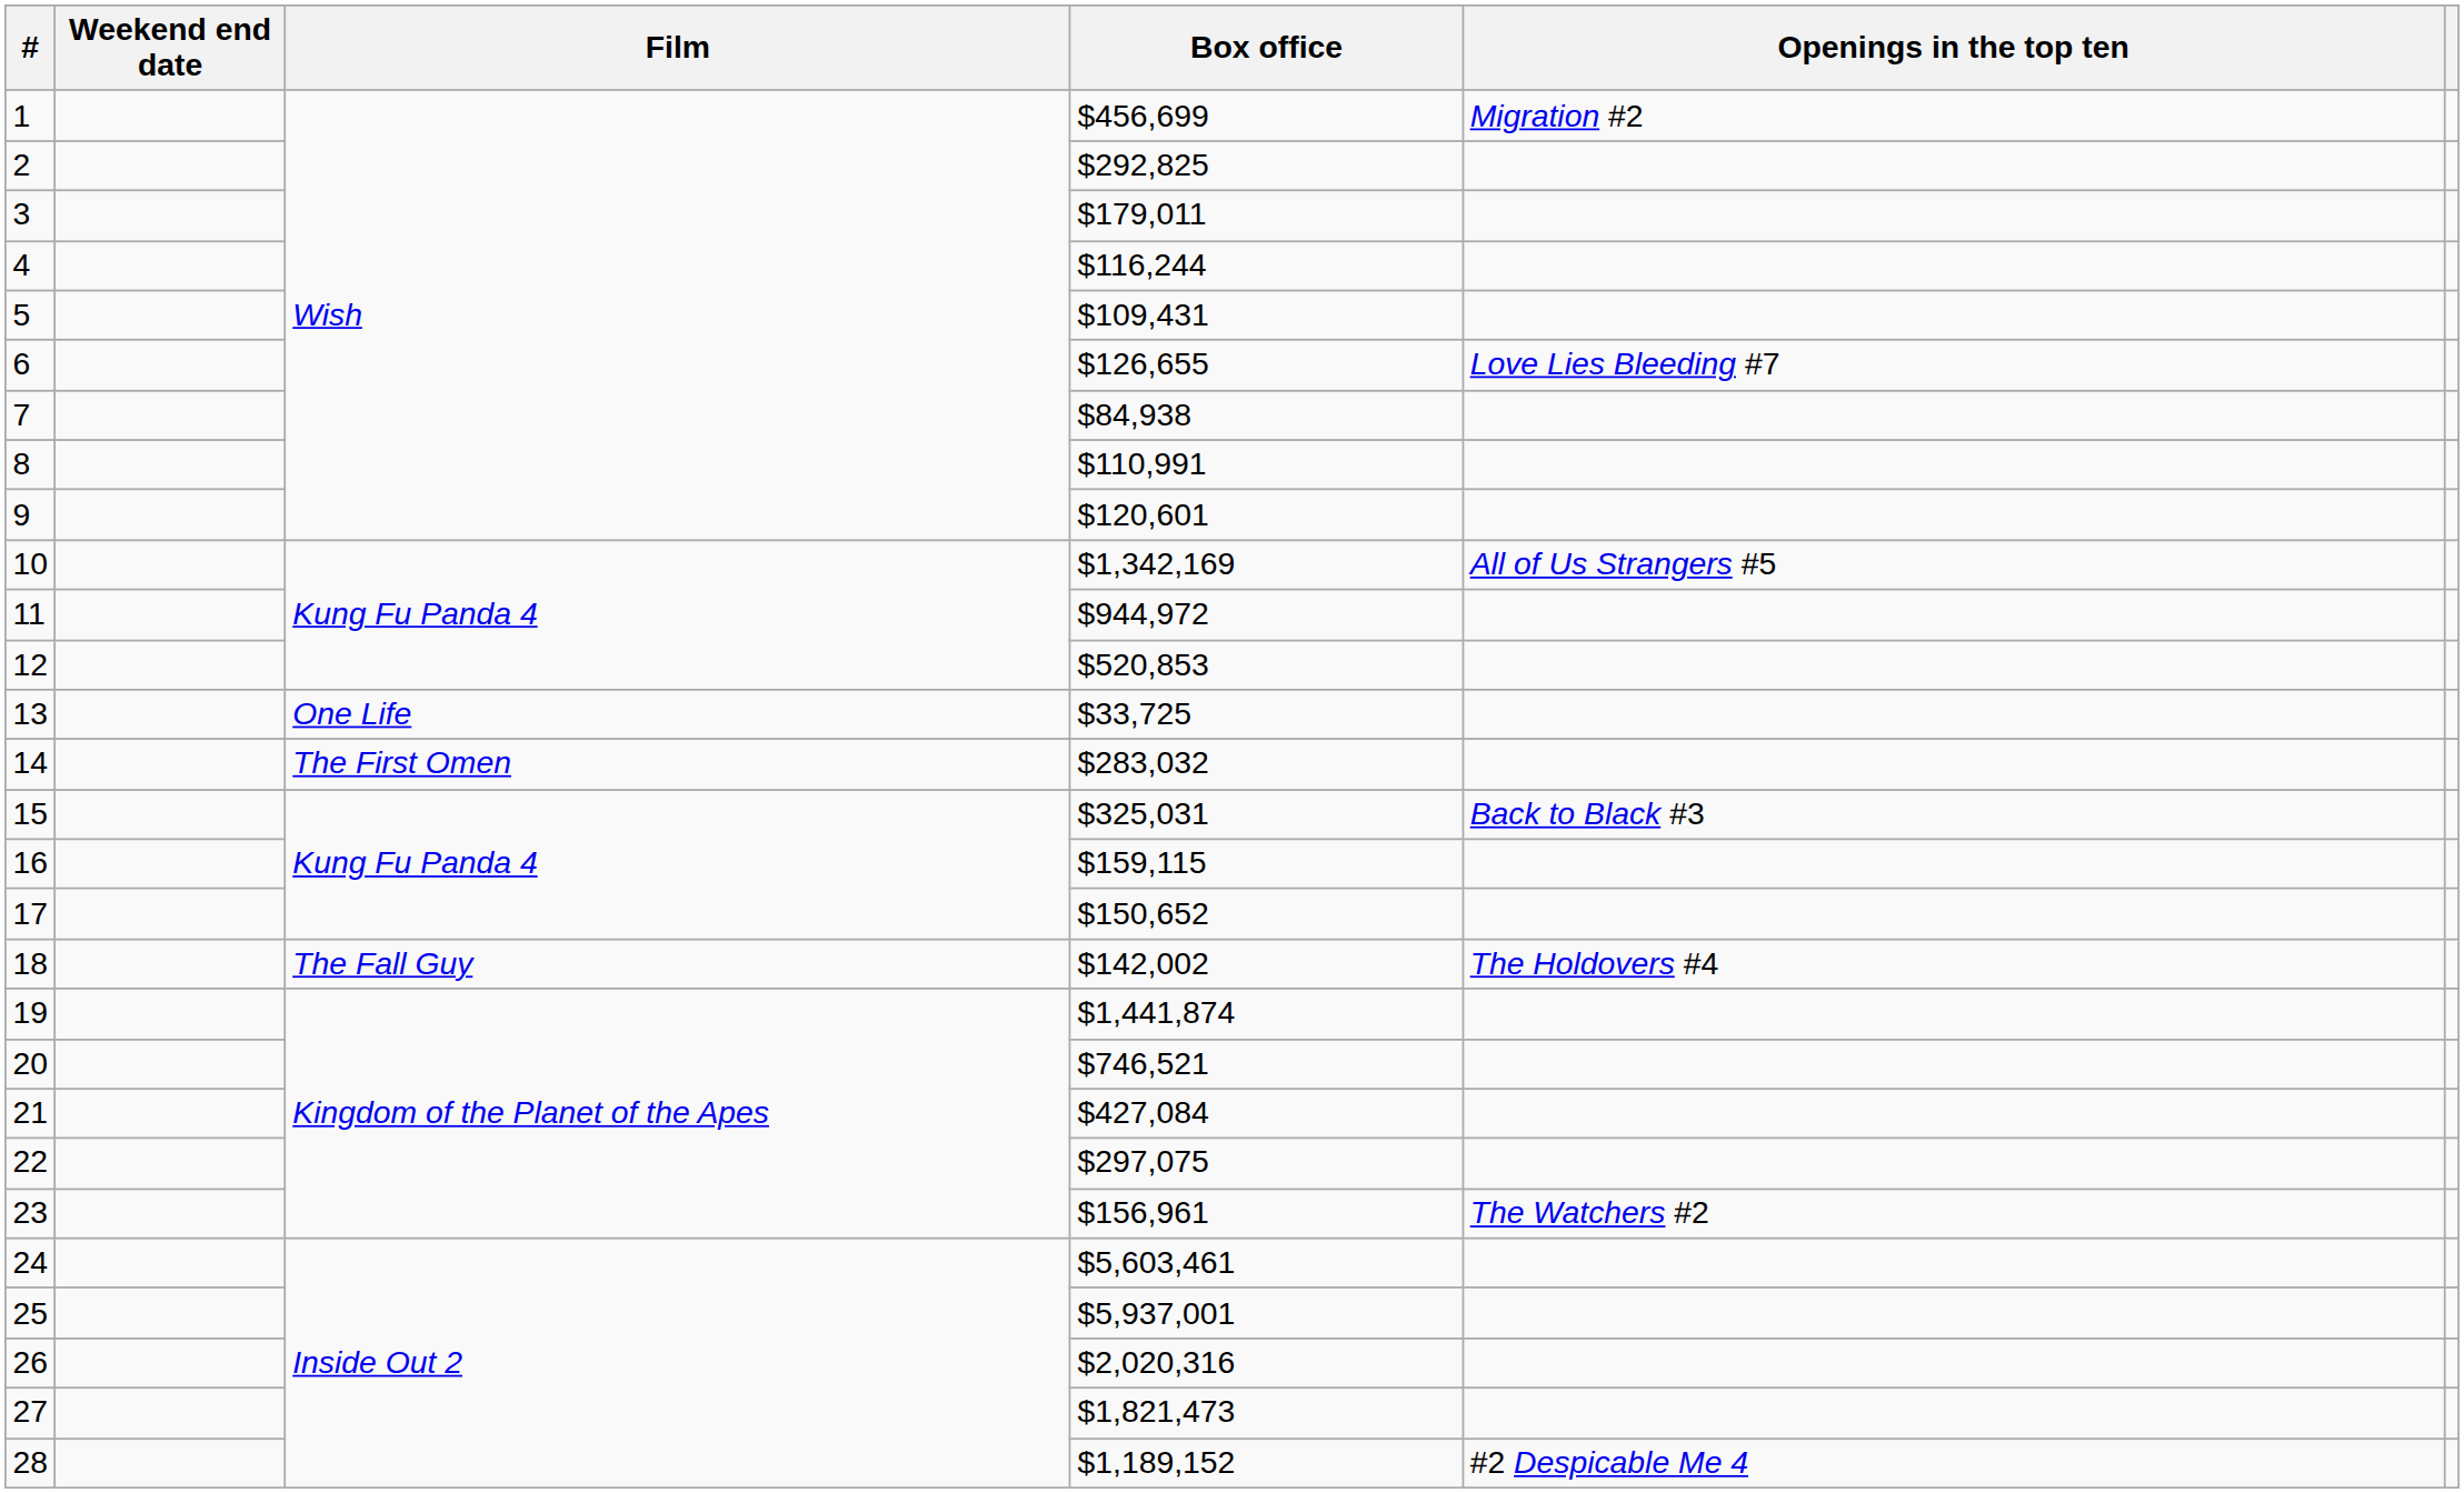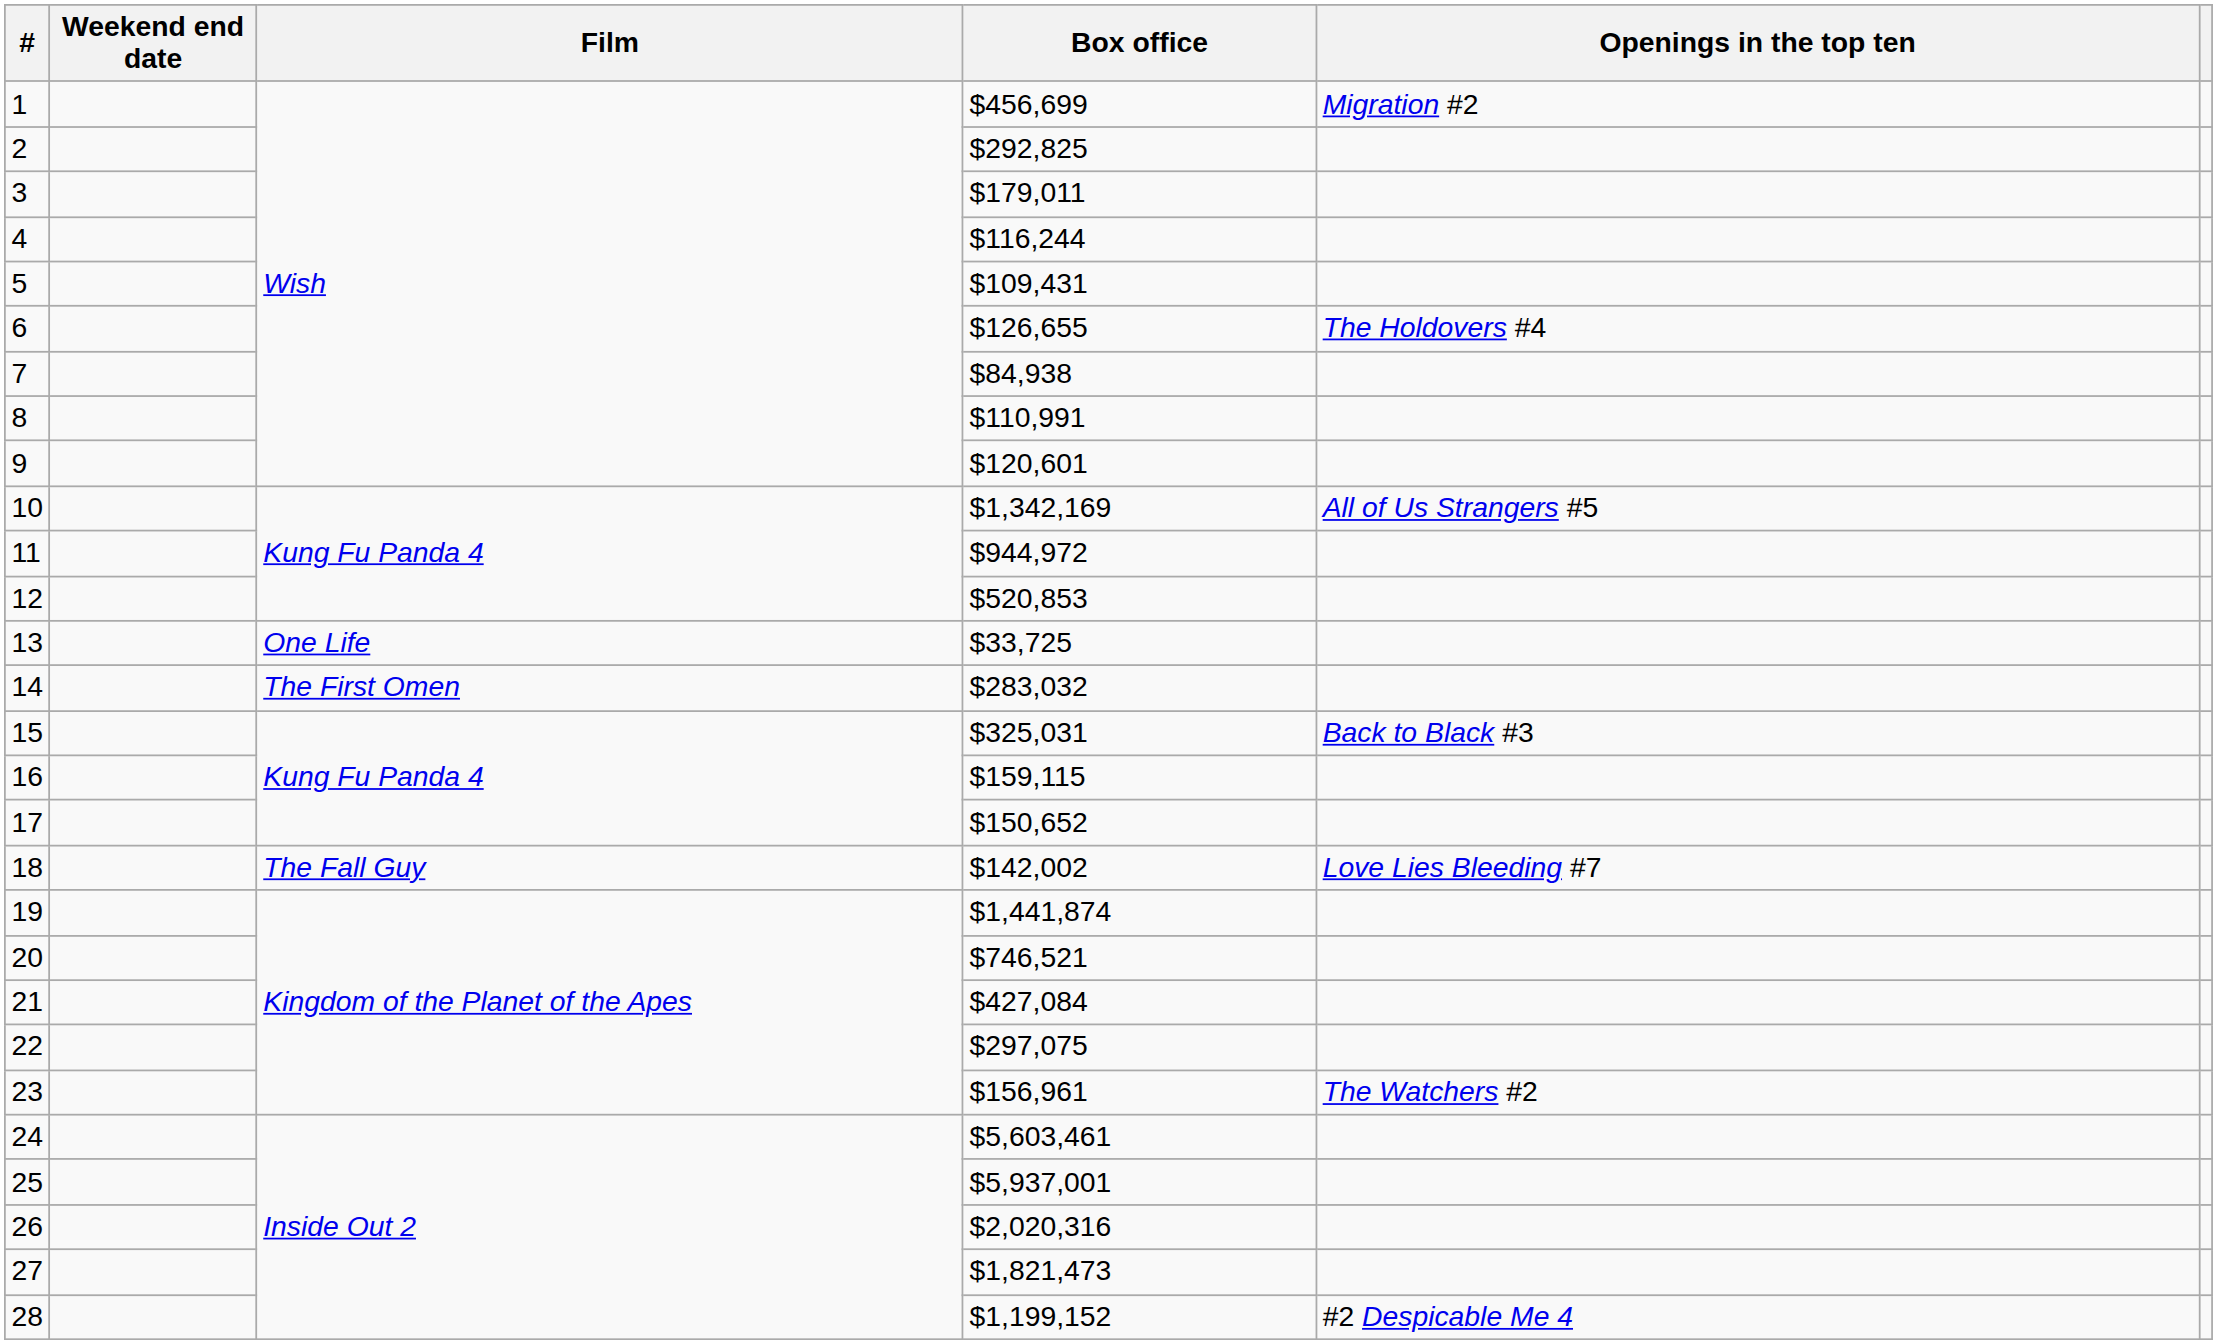 <table class="wikitable sortable">
 <tr>
 <th abbr="Week">#</th>
 <th abbr="Date" style="width:130px">Weekend end date</th>
 <th width="32%">Film</th>
 <th width="16%">Box office</th>
 <th style="width:40%;">Openings in the top ten</th>
 <th></th>
 </tr>
 <tr>
 <td>1</td>
 <td></td>
 <td rowspan="9"><em><a href='#'>Wish</a></em></td>
 <td>$456,699</td>
 <td><em><a href='#'>Migration</a></em> #2</td>
 <td></td>
 </tr>
 <tr>
 <td>2</td>
 <td></td>
 <td>$292,825</td>
 <td></td>
 <td></td>
 </tr>
 <tr>
 <td>3</td>
 <td></td>
 <td>$179,011</td>
 <td></td>
 <td></td>
 </tr>
 <tr>
 <td>4</td>
 <td></td>
 <td>$116,244</td>
 <td></td>
 <td></td>
 </tr>
 <tr>
 <td>5</td>
 <td></td>
 <td>$109,431</td>
 <td></td>
 <td></td>
 </tr>
 <tr>
 <td>6</td>
 <td></td>
 <td>$126,655</td>
-<td><em><a href='#'>Love Lies Bleeding</a></em> #7</td>
+<td><em><a href='#'>The Holdovers</a></em> #4</td>
 <td></td>
 </tr>
 <tr>
 <td>7</td>
 <td></td>
 <td>$84,938</td>
 <td></td>
 <td></td>
 </tr>
 <tr>
 <td>8</td>
 <td></td>
 <td>$110,991</td>
 <td></td>
 <td></td>
 </tr>
 <tr>
 <td>9</td>
 <td></td>
 <td>$120,601</td>
 <td></td>
 <td></td>
 </tr>
 <tr>
 <td>10</td>
 <td></td>
 <td rowspan="3"><em><a href='#'>Kung Fu Panda 4</a></em></td>
 <td>$1,342,169</td>
 <td><em><a href='#'>All of Us Strangers</a></em> #5</td>
 <td></td>
 </tr>
 <tr>
 <td>11</td>
 <td></td>
 <td>$944,972</td>
 <td></td>
 <td></td>
 </tr>
 <tr>
 <td>12</td>
 <td></td>
 <td>$520,853</td>
 <td></td>
 <td></td>
 </tr>
 <tr>
 <td>13</td>
 <td></td>
 <td><em><a href='#'>One Life</a></em></td>
 <td>$33,725</td>
 <td></td>
 <td></td>
 </tr>
 <tr>
 <td>14</td>
 <td></td>
 <td><em><a href='#'>The First Omen</a></em></td>
 <td>$283,032</td>
 <td></td>
 <td></td>
 </tr>
 <tr>
 <td>15</td>
 <td></td>
 <td rowspan="3"><em><a href='#'>Kung Fu Panda 4</a></em></td>
 <td>$325,031</td>
 <td><em><a href='#'>Back to Black</a></em> #3</td>
 <td></td>
 </tr>
 <tr>
 <td>16</td>
 <td></td>
 <td>$159,115</td>
 <td></td>
 <td></td>
 </tr>
 <tr>
 <td>17</td>
 <td></td>
 <td>$150,652</td>
 <td></td>
 <td></td>
 </tr>
 <tr>
 <td>18</td>
 <td></td>
 <td><em><a href='#'>The Fall Guy</a></em></td>
 <td>$142,002</td>
-<td><em><a href='#'>The Holdovers</a></em> #4</td>
+<td><em><a href='#'>Love Lies Bleeding</a></em> #7</td>
 <td></td>
 </tr>
 <tr>
 <td>19</td>
 <td></td>
 <td rowspan="5"><em><a href='#'>Kingdom of the Planet of the Apes</a></em></td>
 <td>$1,441,874</td>
 <td></td>
 <td></td>
 </tr>
 <tr>
 <td>20</td>
 <td></td>
 <td>$746,521</td>
 <td></td>
 <td></td>
 </tr>
 <tr>
 <td>21</td>
 <td></td>
 <td>$427,084</td>
 <td></td>
 <td></td>
 </tr>
 <tr>
 <td>22</td>
 <td></td>
 <td>$297,075</td>
 <td></td>
 <td></td>
 </tr>
 <tr>
 <td>23</td>
 <td></td>
 <td>$156,961</td>
 <td><em><a href='#'>The Watchers</a></em> #2</td>
 <td></td>
 </tr>
 <tr>
 <td>24</td>
 <td></td>
 <td rowspan=5><em><a href='#'>Inside Out 2</a></em></td>
 <td>$5,603,461</td>
 <td></td>
 <td></td>
 </tr>
 <tr>
 <td>25</td>
 <td></td>
 <td>$5,937,001</td>
 <td></td>
 <td></td>
 </tr>
 <tr>
 <td>26</td>
 <td></td>
 <td>$2,020,316</td>
 <td></td>
 <td></td>
 </tr>
 <tr>
 <td>27</td>
 <td></td>
 <td>$1,821,473</td>
 <td></td>
 <td></td>
 </tr>
 <tr>
 <td>28</td>
 <td></td>
-<td>$1,189,152</td>
+<td>$1,199,152</td>
 <td>#2 <em><a href='#'>Despicable Me 4</a></em></td>
 <td></td>
 </tr>
 <tr>
 </tr>
 </table>
